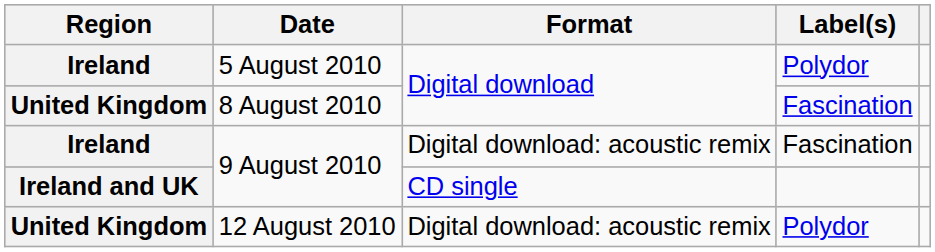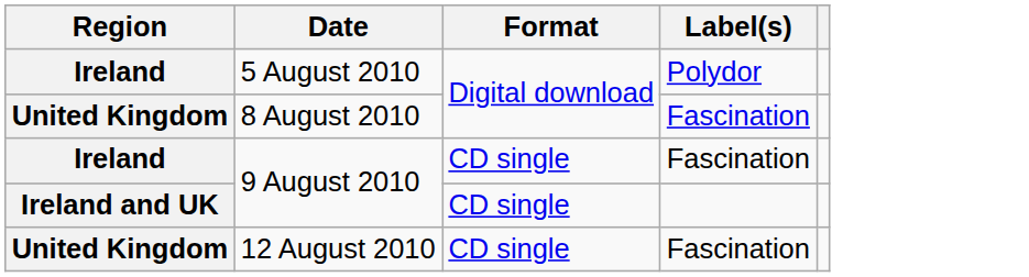 <table class="wikitable plainrowheaders">
 <tr>
 <th>Region</th>
 <th>Date</th>
 <th>Format</th>
 <th>Label(s)</th>
 <th></th>
 </tr>
 <tr>
 <th scope="row">Ireland</th>
 <td>5 August 2010</td>
 <td rowspan="2"><a href='#'>Digital download</a></td>
 <td><a href='#'>Polydor</a></td>
 <td></td>
 </tr>
 <tr>
 <th scope="row">United Kingdom</th>
 <td>8 August 2010</td>
 <td><a href='#'>Fascination</a></td>
 <td></td>
 </tr>
 <tr>
 <th scope="row">Ireland</th>
 <td rowspan="2">9 August 2010</td>
-<td>Digital download: acoustic remix</td>
+<td><a href='#'>CD single</a></td>
 <td>Fascination</td>
 <td></td>
 </tr>
 <tr>
 <th scope="row">Ireland and UK</th>
 <td><a href='#'>CD single</a></td>
 <td></td>
 <td></td>
 </tr>
 <tr>
 <th scope="row">United Kingdom</th>
 <td>12 August 2010</td>
-<td>Digital download: acoustic remix</td>
-<td><a href='#'>Polydor</a></td>
+<td><a href='#'>CD single</a></td>
+<td>Fascination</td>
 <td></td>
 </tr>
 </table>
